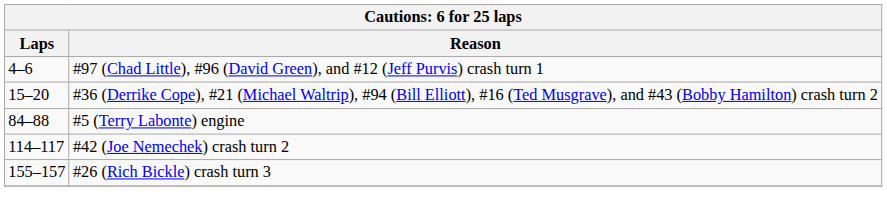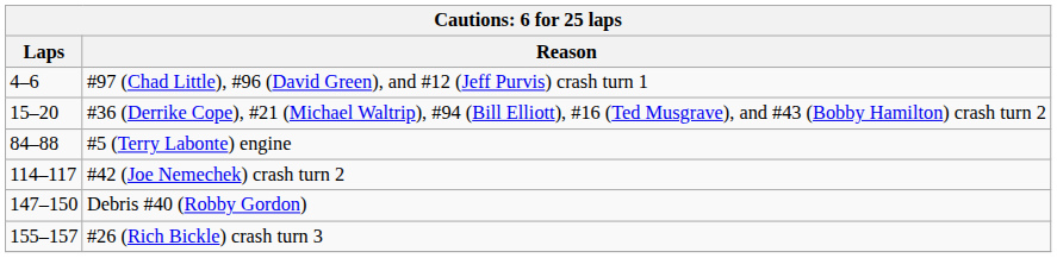 <table class="wikitable">
 <tr>
 <th colspan=2>Cautions: 6 for 25 laps</th>
 </tr>
 <tr>
 <th>Laps</th>
 <th>Reason</th>
 </tr>
 <tr>
 <td>4–6</td>
 <td>#97 (<a href='#'>Chad Little</a>), #96 (<a href='#'>David Green</a>), and #12 (<a href='#'>Jeff Purvis</a>) crash turn 1</td>
 </tr>
 <tr>
 <td>15–20</td>
 <td>#36 (<a href='#'>Derrike Cope</a>), #21 (<a href='#'>Michael Waltrip</a>), #94 (<a href='#'>Bill Elliott</a>), #16 (<a href='#'>Ted Musgrave</a>), and #43 (<a href='#'>Bobby Hamilton</a>) crash turn 2</td>
 </tr>
 <tr>
 <td>84–88</td>
 <td>#5 (<a href='#'>Terry Labonte</a>) engine</td>
 </tr>
 <tr>
 <td>114–117</td>
 <td>#42 (<a href='#'>Joe Nemechek</a>) crash turn 2</td>
 </tr>
 <tr>
+<td>147–150</td>
+<td>Debris #40 (<a href='#'>Robby Gordon</a>)</td>
+</tr>
+<tr>
 <td>155–157</td>
 <td>#26 (<a href='#'>Rich Bickle</a>) crash turn 3</td>
 </tr>
 <tr>
 </tr>
 </table>
